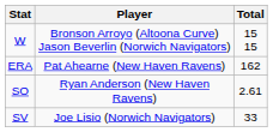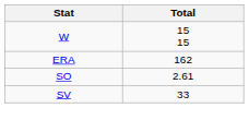 <table class="wikitable" width="40%" style="text-align:center;">
 <tr>
 <th width="5%">Stat</th>
-<th width="150%">Player</th>
 <th width="5%">Total</th>
 </tr>
 <tr>
 <td><a href='#'>W</a></td>
-<td><a href='#'>Bronson Arroyo</a> (<a href='#'>Altoona Curve</a>)<br><a href='#'>Jason Beverlin</a> (<a href='#'>Norwich Navigators</a>)</td>
 <td>15<br>15</td>
 </tr>
 <tr>
 <td><a href='#'>ERA</a></td>
-<td><a href='#'>Pat Ahearne</a> (<a href='#'>New Haven Ravens</a>)</td>
 <td>162</td>
 </tr>
 <tr>
 <td><a href='#'>SO</a></td>
-<td><a href='#'>Ryan Anderson</a> (<a href='#'>New Haven Ravens</a>)</td>
 <td>2.61</td>
 </tr>
 <tr>
 <td><a href='#'>SV</a></td>
-<td><a href='#'>Joe Lisio</a> (<a href='#'>Norwich Navigators</a>)</td>
 <td>33</td>
 </tr>
 </table>
